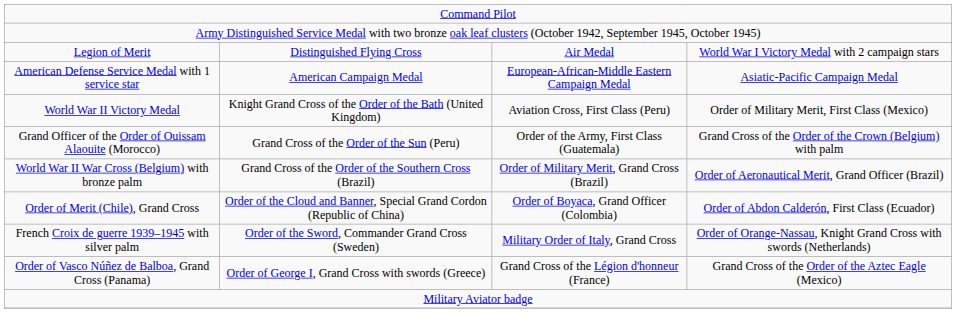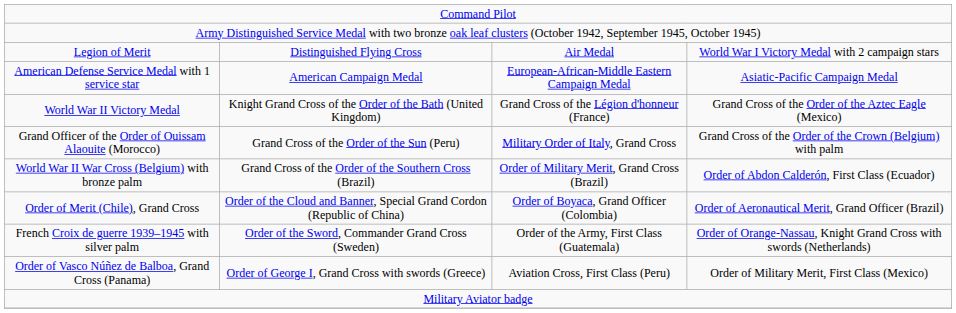 <table class="wikitable" style="margin:1em auto; text-align:center;">
 <tr>
 <td colspan="6"><a href='#'>Command Pilot</a></td>
 </tr>
 <tr>
 <td colspan="6"><a href='#'>Army Distinguished Service Medal</a> with two bronze <a href='#'>oak leaf clusters</a> (October 1942, September 1945, October 1945)</td>
 </tr>
 <tr>
 <td><a href='#'>Legion of Merit</a></td>
 <td><a href='#'>Distinguished Flying Cross</a></td>
 <td><a href='#'>Air Medal</a></td>
 <td><a href='#'>World War I Victory Medal</a> with 2 campaign stars</td>
 </tr>
 <tr>
 <td><a href='#'>American Defense Service Medal</a> with 1 <a href='#'>service star</a></td>
 <td><a href='#'>American Campaign Medal</a></td>
 <td><a href='#'>European-African-Middle Eastern Campaign Medal</a></td>
 <td><a href='#'>Asiatic-Pacific Campaign Medal</a></td>
 </tr>
 <tr>
 <td><a href='#'>World War II Victory Medal</a></td>
 <td>Knight Grand Cross of the <a href='#'>Order of the Bath</a> (United Kingdom)</td>
-<td>Aviation Cross, First Class (Peru)</td>
-<td>Order of Military Merit, First Class (Mexico)</td>
+<td>Grand Cross of the <a href='#'>Légion d'honneur</a> (France)</td>
+<td>Grand Cross of the <a href='#'>Order of the Aztec Eagle</a> (Mexico)</td>
 </tr>
 <tr>
 <td>Grand Officer of the <a href='#'>Order of Ouissam Alaouite</a> (Morocco)</td>
 <td>Grand Cross of the <a href='#'>Order of the Sun</a> (Peru)</td>
-<td>Order of the Army, First Class (Guatemala)</td>
+<td><a href='#'>Military Order of Italy</a>, Grand Cross</td>
 <td>Grand Cross of the <a href='#'>Order of the Crown (Belgium)</a> with palm</td>
 </tr>
 <tr>
 <td><a href='#'>World War II War Cross (Belgium)</a> with bronze palm</td>
 <td>Grand Cross of the <a href='#'>Order of the Southern Cross</a> (Brazil)</td>
 <td><a href='#'>Order of Military Merit</a>, Grand Cross (Brazil)</td>
-<td><a href='#'>Order of Aeronautical Merit</a>, Grand Officer (Brazil)</td>
+<td><a href='#'>Order of Abdon Calderón</a>, First Class (Ecuador)</td>
 </tr>
 <tr>
 <td><a href='#'>Order of Merit (Chile)</a>, Grand Cross</td>
 <td><a href='#'>Order of the Cloud and Banner</a>, Special Grand Cordon (Republic of China)</td>
 <td><a href='#'>Order of Boyaca</a>, Grand Officer (Colombia)</td>
-<td><a href='#'>Order of Abdon Calderón</a>, First Class (Ecuador)</td>
+<td><a href='#'>Order of Aeronautical Merit</a>, Grand Officer (Brazil)</td>
 </tr>
 <tr>
 <td>French <a href='#'>Croix de guerre 1939–1945</a> with silver palm</td>
 <td><a href='#'>Order of the Sword</a>, Commander Grand Cross (Sweden)</td>
-<td><a href='#'>Military Order of Italy</a>, Grand Cross</td>
+<td>Order of the Army, First Class (Guatemala)</td>
 <td><a href='#'>Order of Orange-Nassau</a>, Knight Grand Cross with swords (Netherlands)</td>
 </tr>
 <tr>
 <td><a href='#'>Order of Vasco Núñez de Balboa</a>, Grand Cross (Panama)</td>
 <td><a href='#'>Order of George I</a>, Grand Cross with swords (Greece)</td>
-<td>Grand Cross of the <a href='#'>Légion d'honneur</a> (France)</td>
-<td>Grand Cross of the <a href='#'>Order of the Aztec Eagle</a> (Mexico)</td>
+<td>Aviation Cross, First Class (Peru)</td>
+<td>Order of Military Merit, First Class (Mexico)</td>
 </tr>
 <tr>
 <td colspan="6"><a href='#'>Military Aviator badge</a></td>
 </tr>
 <tr>
 </tr>
 </table>
